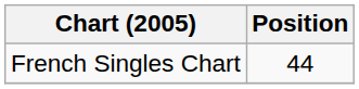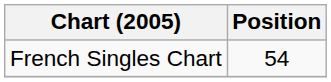 <table class="wikitable">
 <tr>
 <th>Chart (2005)</th>
 <th>Position</th>
 </tr>
 <tr>
 <td>French Singles Chart</td>
-<td align="center">44</td>
+<td align="center">54</td>
 </tr>
 <tr>
 </tr>
 </table>
